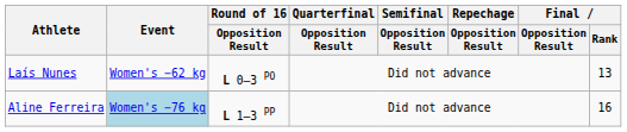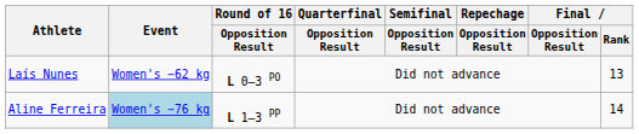 <table class="wikitable" style="font-size:90%">
 <tr>
 <th rowspan=2>Athlete</th>
 <th rowspan=2>Event</th>
 <th>Round of 16</th>
 <th>Quarterfinal</th>
 <th>Semifinal</th>
 <th>Repechage</th>
 <th colspan=2>Final / </th>
 </tr>
 <tr style="font-size: 95%">
 <th>Opposition<br>Result</th>
 <th>Opposition<br>Result</th>
 <th>Opposition<br>Result</th>
 <th>Opposition<br>Result</th>
 <th>Opposition<br>Result</th>
 <th>Rank</th>
 </tr>
 <tr align=center>
 <td align=left><a href='#'>Laís Nunes</a></td>
 <td align=left><a href='#'>Women's −62 kg</a></td>
 <td><br><strong>L</strong> 0–3 <sup>PO</sup></td>
 <td colspan=4>Did not advance</td>
 <td>13</td>
 </tr>
 <tr align=center>
 <td align=left><a href='#'>Aline Ferreira</a></td>
 <td align=left style="background: lightblue;"><a href='#'>Women's −76 kg</a></td>
 <td><br><strong>L</strong> 1–3  <sup>PP</sup></td>
 <td colspan=4>Did not advance</td>
-<td>16</td>
+<td>14</td>
 </tr>
 </table>
